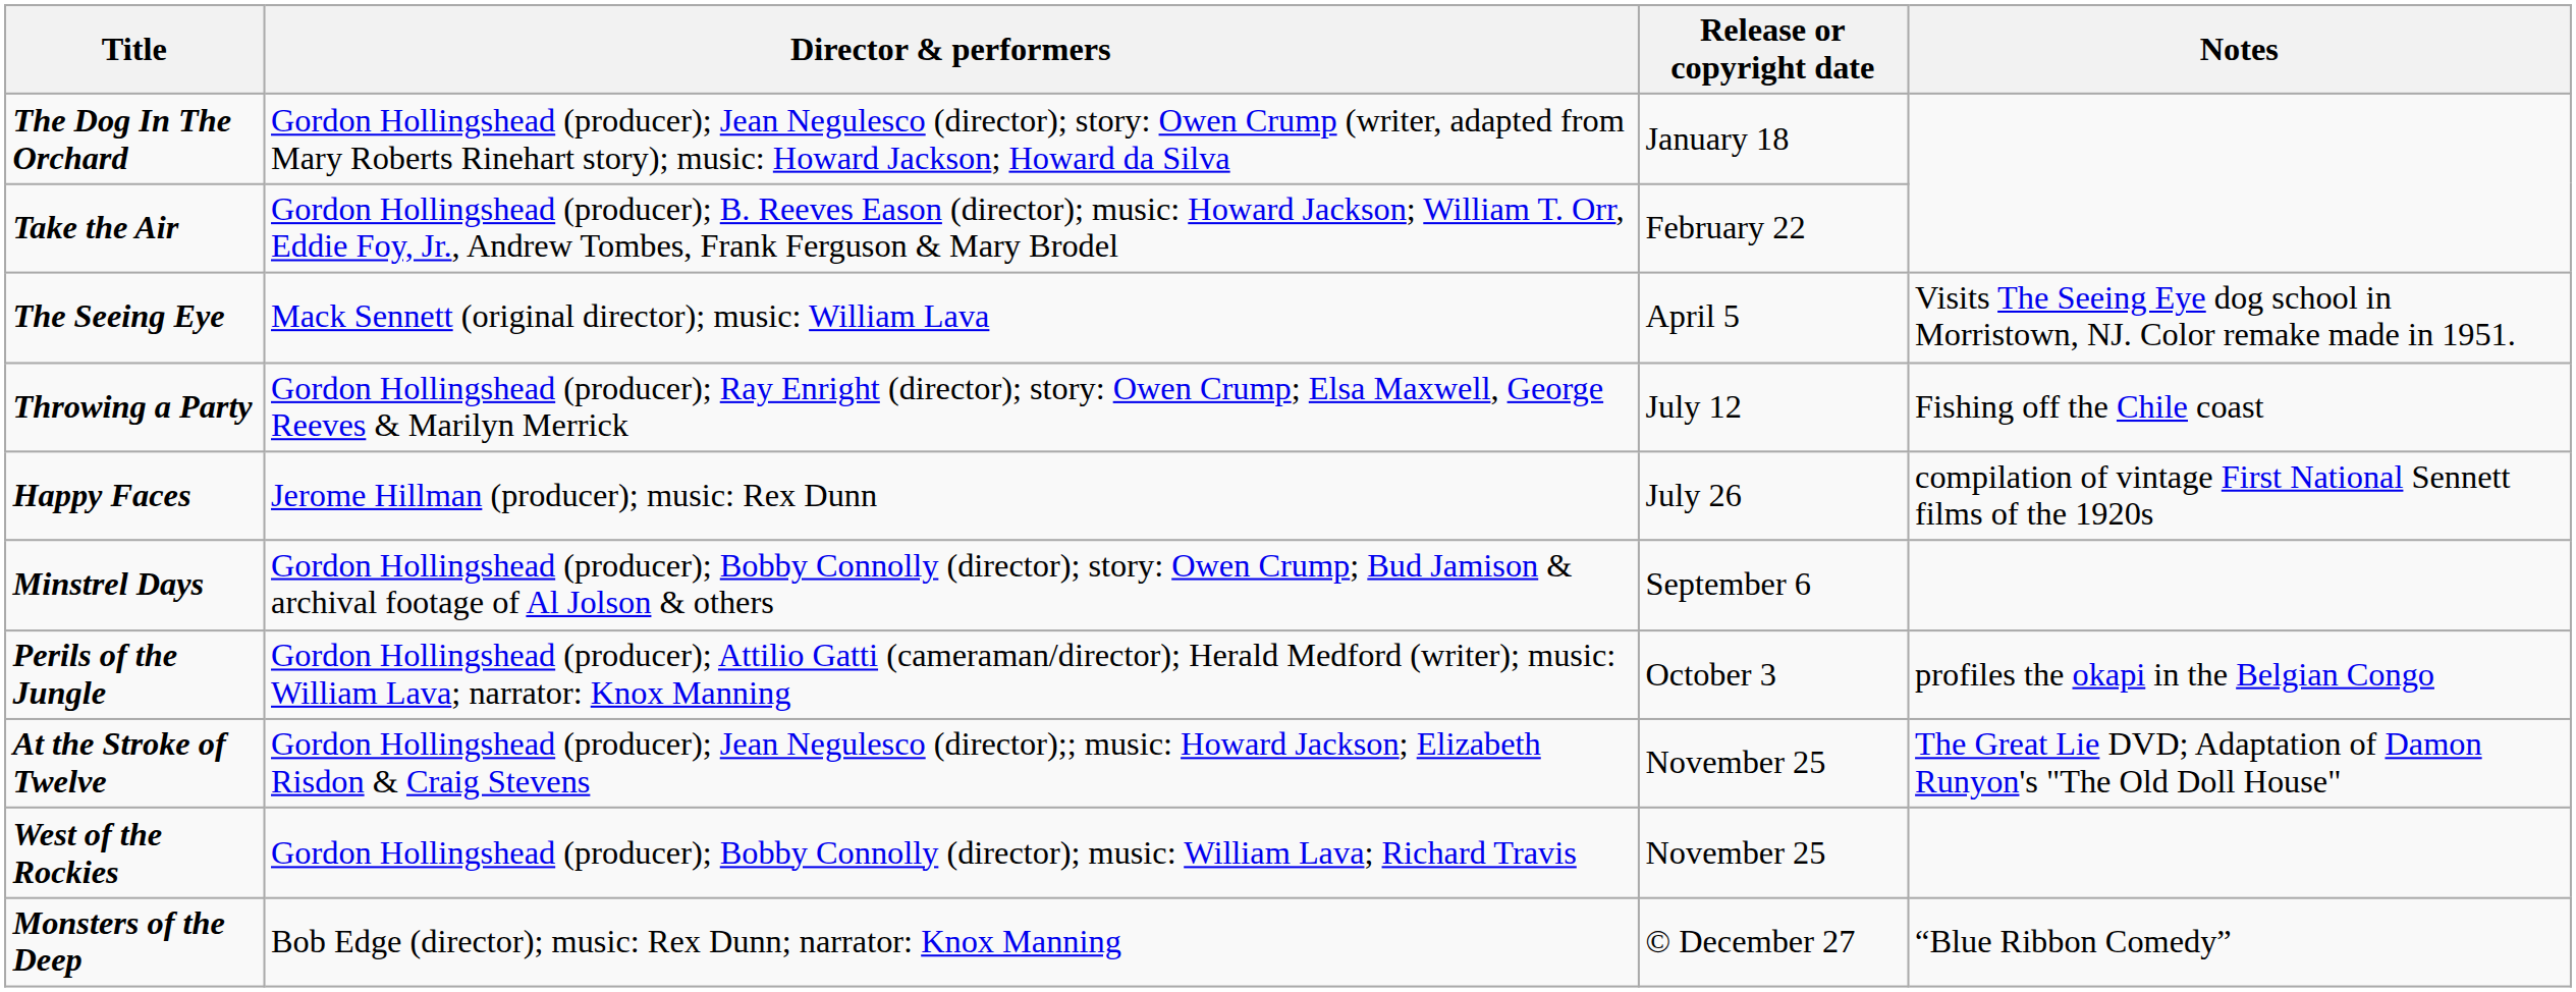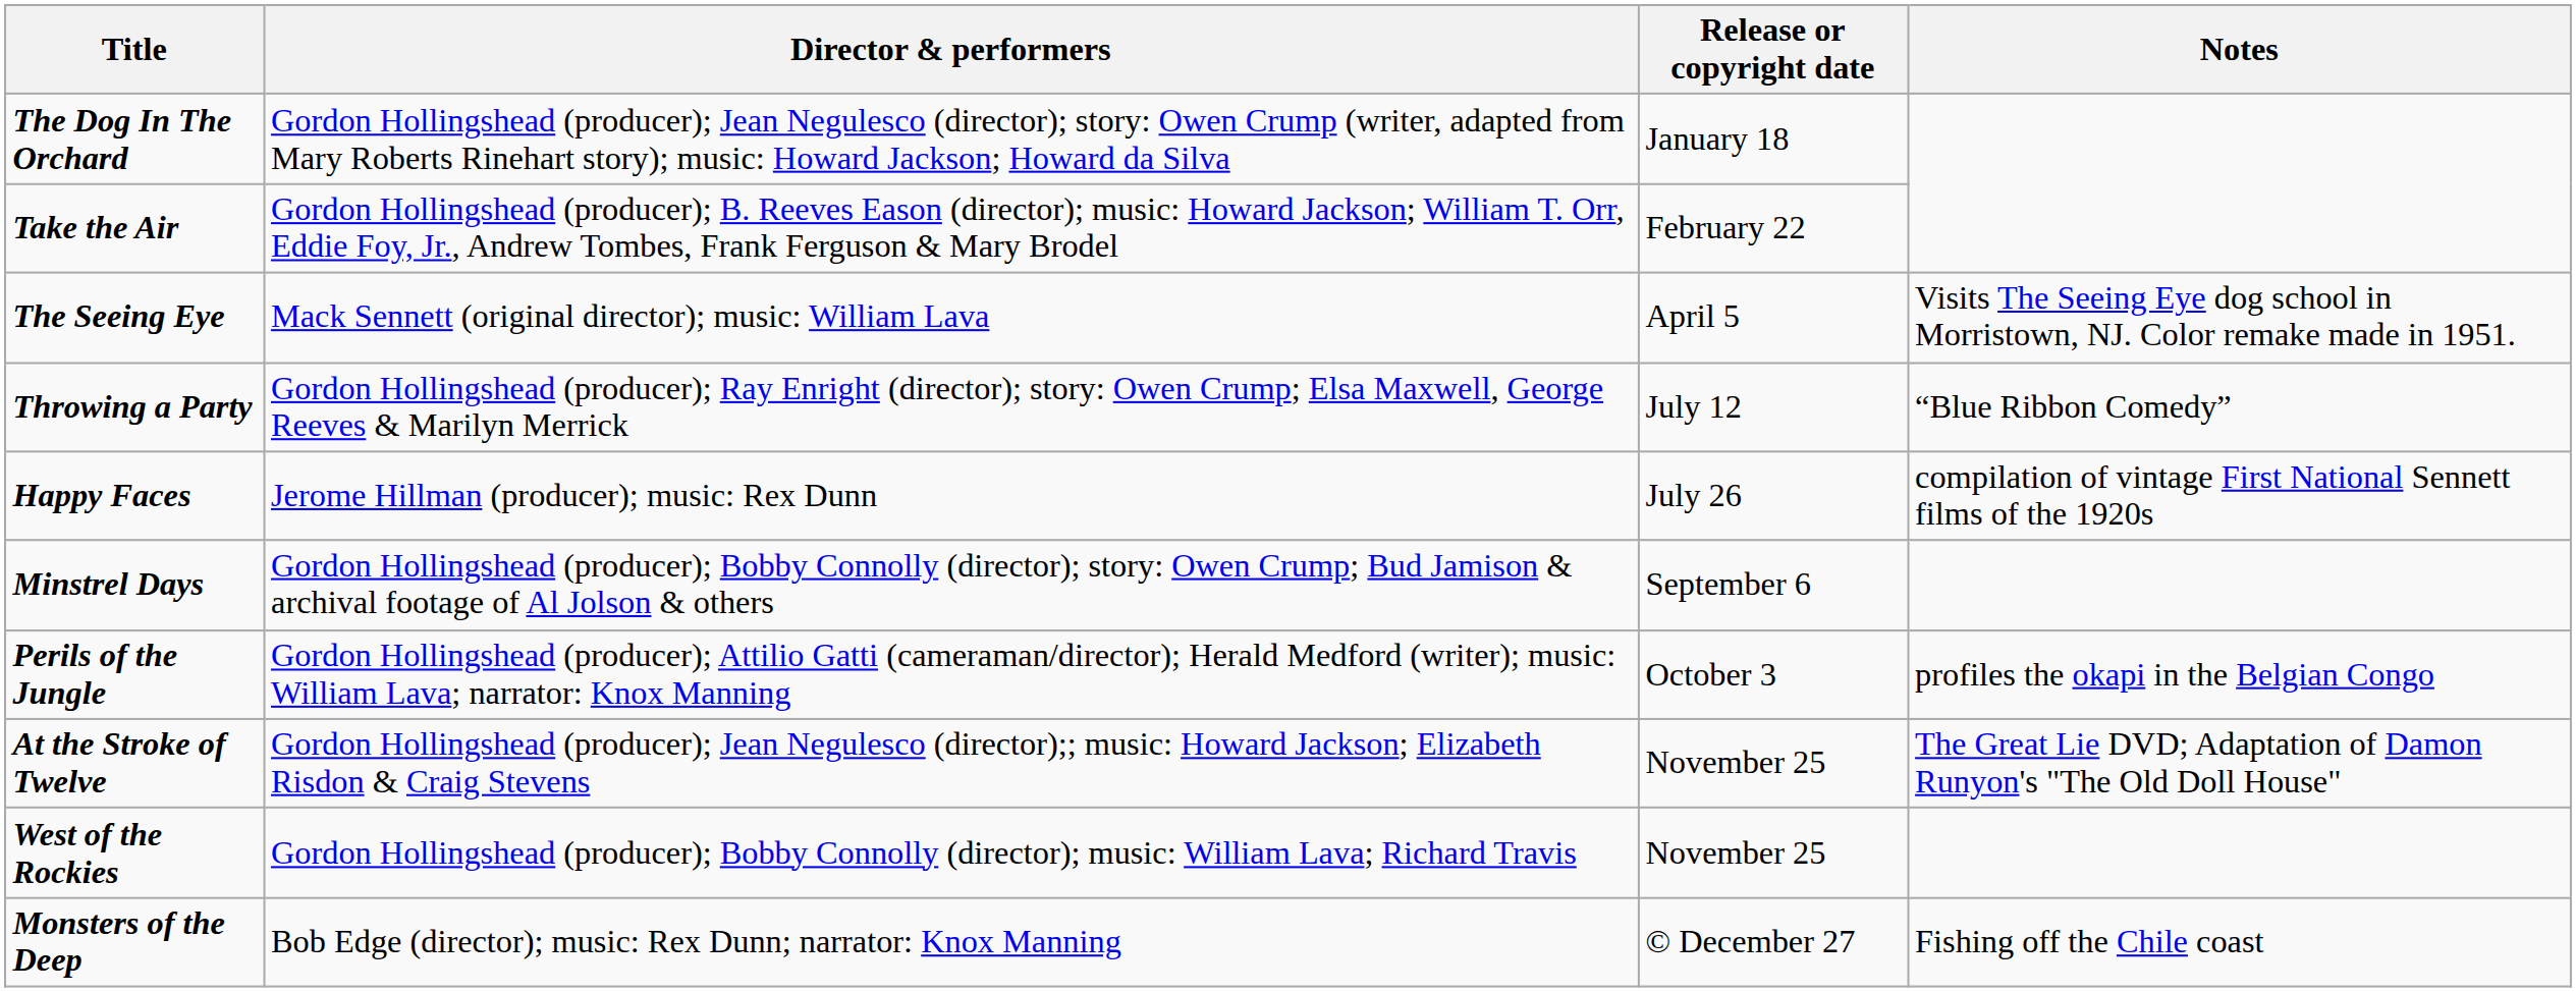 <table class="wikitable sortable" border="1">
 <tr>
 <th>Title</th>
 <th>Director & performers</th>
 <th>Release or copyright date</th>
 <th>Notes</th>
 </tr>
 <tr>
 <td><strong><em>The Dog In The Orchard</em></strong></td>
 <td><a href='#'>Gordon Hollingshead</a> (producer); <a href='#'>Jean Negulesco</a> (director); story: <a href='#'>Owen Crump</a> (writer, adapted from Mary Roberts Rinehart story); music: <a href='#'>Howard Jackson</a>; <a href='#'>Howard da Silva</a></td>
 <td>January 18</td>
 </tr>
 <tr>
 <td><strong><em>Take the Air</em></strong></td>
 <td><a href='#'>Gordon Hollingshead</a> (producer); <a href='#'>B. Reeves Eason</a> (director); music: <a href='#'>Howard Jackson</a>; <a href='#'>William T. Orr</a>, <a href='#'>Eddie Foy, Jr.</a>, Andrew Tombes, Frank Ferguson & Mary Brodel</td>
 <td>February 22</td>
 </tr>
 <tr>
 <td><strong><em>The Seeing Eye</em></strong></td>
 <td><a href='#'>Mack Sennett</a> (original director); music: <a href='#'>William Lava</a></td>
 <td>April 5</td>
 <td>Visits <a href='#'>The Seeing Eye</a> dog school in Morristown, NJ. Color remake made in 1951.</td>
 </tr>
 <tr>
 <td><strong><em>Throwing a Party</em></strong></td>
 <td><a href='#'>Gordon Hollingshead</a> (producer); <a href='#'>Ray Enright</a> (director); story: <a href='#'>Owen Crump</a>; <a href='#'>Elsa Maxwell</a>, <a href='#'>George Reeves</a> & Marilyn Merrick</td>
 <td>July 12</td>
-<td>Fishing off the <a href='#'>Chile</a> coast</td>
+<td>“Blue Ribbon Comedy”</td>
 </tr>
 <tr>
 <td><strong><em>Happy Faces</em></strong></td>
 <td><a href='#'>Jerome Hillman</a> (producer); music: Rex Dunn</td>
 <td>July 26</td>
 <td>compilation of vintage <a href='#'>First National</a> Sennett films of the 1920s</td>
 </tr>
 <tr>
 <td><strong><em>Minstrel Days</em></strong></td>
 <td><a href='#'>Gordon Hollingshead</a> (producer); <a href='#'>Bobby Connolly</a> (director); story: <a href='#'>Owen Crump</a>; <a href='#'>Bud Jamison</a> & archival footage of <a href='#'>Al Jolson</a> & others</td>
 <td>September 6</td>
 </tr>
 <tr>
 <td><strong><em>Perils of the Jungle</em></strong></td>
 <td><a href='#'>Gordon Hollingshead</a> (producer); <a href='#'>Attilio Gatti</a> (cameraman/director); Herald Medford (writer); music: <a href='#'>William Lava</a>; narrator: <a href='#'>Knox Manning</a></td>
 <td>October 3</td>
 <td>profiles the <a href='#'>okapi</a> in the <a href='#'>Belgian Congo</a></td>
 </tr>
 <tr>
 <td><strong><em>At the Stroke of Twelve</em></strong></td>
 <td><a href='#'>Gordon Hollingshead</a> (producer); <a href='#'>Jean Negulesco</a> (director);; music: <a href='#'>Howard Jackson</a>; <a href='#'>Elizabeth Risdon</a> & <a href='#'>Craig Stevens</a></td>
 <td>November 25</td>
 <td><a href='#'>The Great Lie</a> DVD; Adaptation of <a href='#'>Damon Runyon</a>'s "The Old Doll House"</td>
 </tr>
 <tr>
 <td><strong><em>West of the Rockies</em></strong></td>
 <td><a href='#'>Gordon Hollingshead</a> (producer); <a href='#'>Bobby Connolly</a> (director); music: <a href='#'>William Lava</a>; <a href='#'>Richard Travis</a></td>
 <td>November 25</td>
 </tr>
 <tr>
 <td><strong><em>Monsters of the Deep</em></strong></td>
 <td>Bob Edge (director); music: Rex Dunn; narrator: <a href='#'>Knox Manning</a></td>
 <td>© December 27</td>
-<td>“Blue Ribbon Comedy”</td>
+<td>Fishing off the <a href='#'>Chile</a> coast</td>
 </tr>
 </table>
